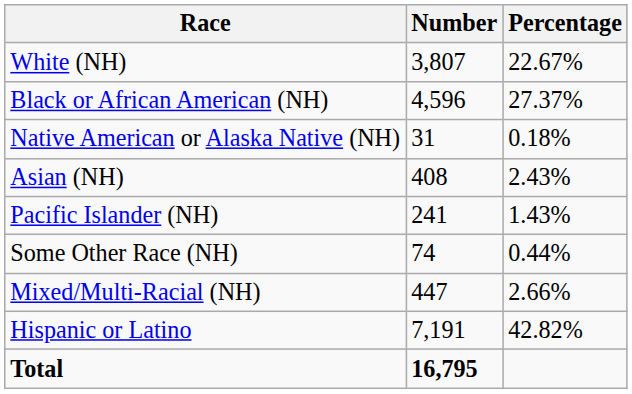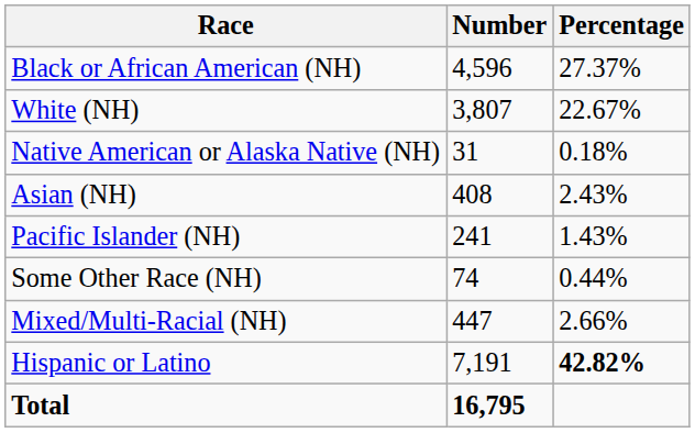 <table class="wikitable">
 <tr>
 <th>Race</th>
 <th>Number</th>
 <th>Percentage</th>
 </tr>
 <tr>
+<td><a href='#'>Black or African American</a> (NH)</td>
+<td>4,596</td>
+<td>27.37%</td>
+</tr>
+<tr>
 <td><a href='#'>White</a> (NH)</td>
 <td>3,807</td>
 <td>22.67%</td>
-</tr>
-<tr>
-<td><a href='#'>Black or African American</a> (NH)</td>
-<td>4,596</td>
-<td>27.37%</td>
 </tr>
 <tr>
 <td><a href='#'>Native American</a> or <a href='#'>Alaska Native</a> (NH)</td>
 <td>31</td>
 <td>0.18%</td>
 </tr>
 <tr>
 <td><a href='#'>Asian</a> (NH)</td>
 <td>408</td>
 <td>2.43%</td>
 </tr>
 <tr>
 <td><a href='#'>Pacific Islander</a> (NH)</td>
 <td>241</td>
 <td>1.43%</td>
 </tr>
 <tr>
 <td>Some Other Race (NH)</td>
 <td>74</td>
 <td>0.44%</td>
 </tr>
 <tr>
 <td><a href='#'>Mixed/Multi-Racial</a> (NH)</td>
 <td>447</td>
 <td>2.66%</td>
 </tr>
 <tr>
 <td><a href='#'>Hispanic or Latino</a></td>
 <td>7,191</td>
-<td>42.82%</td>
+<td><strong>42.82%</strong></td>
 </tr>
 <tr>
 <td><strong>Total</strong></td>
 <td><strong>16,795</strong></td>
 <td></td>
 </tr>
 </table>
